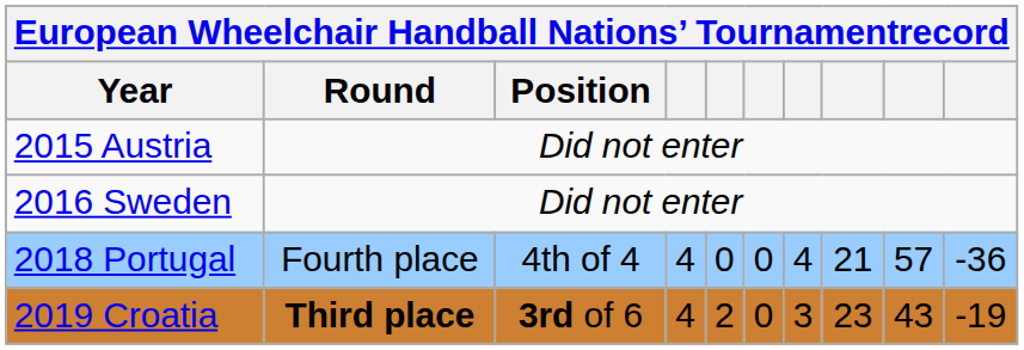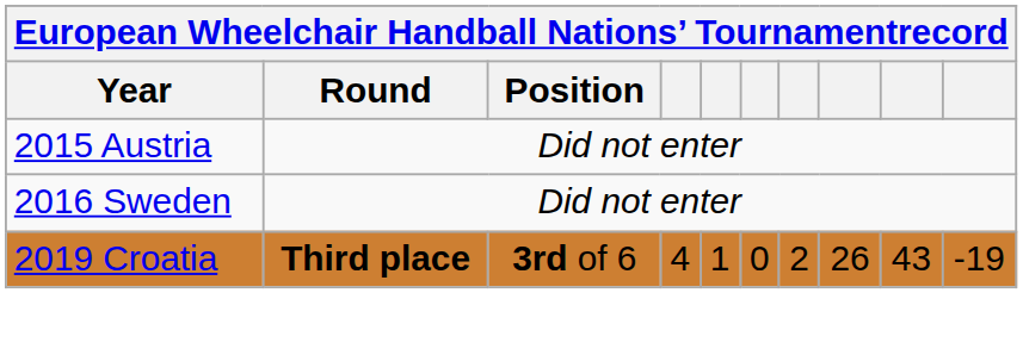 <table class="wikitable" style="text-align: center;">
 <tr>
 <th colspan=10><a href='#'>European Wheelchair Handball Nations’ Tournamentrecord</a></th>
 </tr>
 <tr>
 <th>Year</th>
 <th>Round</th>
 <th>Position</th>
 <th></th>
 <th></th>
 <th></th>
 <th></th>
 <th></th>
 <th></th>
 <th></th>
 </tr>
 <tr>
 <td align=left> <a href='#'>2015 Austria</a></td>
 <td colspan=9><em>Did not enter</em></td>
 </tr>
 <tr>
 <td align=left> <a href='#'>2016 Sweden</a></td>
 <td colspan=9><em>Did not enter</em></td>
 </tr>
-<tr style="background:#9acdff;">
-<td align=left> <a href='#'>2018 Portugal</a></td>
-<td>Fourth place</td>
-<td>4th of 4</td>
-<td>4</td>
-<td>0</td>
-<td>0</td>
-<td>4</td>
-<td>21</td>
-<td>57</td>
-<td>-36</td>
-</tr>
 <tr style="background:#CD7F32;">
 <td align=left> <a href='#'>2019 Croatia</a></td>
 <td><strong>Third place</strong></td>
 <td><strong>3rd</strong> of 6</td>
 <td>4</td>
+<td>1</td>
+<td>0</td>
 <td>2</td>
-<td>0</td>
-<td>3</td>
-<td>23</td>
+<td>26</td>
 <td>43</td>
 <td>-19</td>
 </tr>
 </table>
